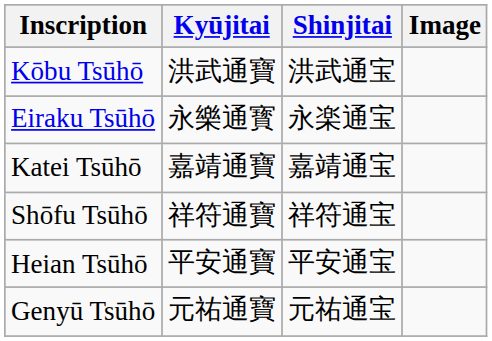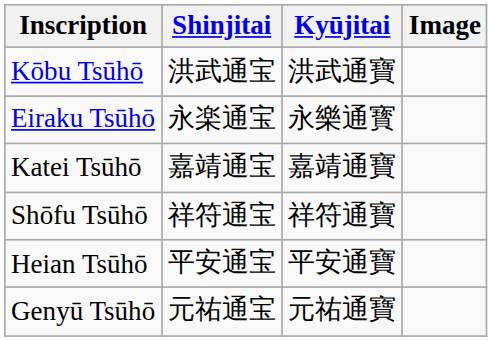 <table class="wikitable">
 <tr>
 <th>Inscription</th>
+<th><a href='#'>Shinjitai</a></th>
 <th><a href='#'>Kyūjitai</a></th>
-<th><a href='#'>Shinjitai</a></th>
 <th>Image</th>
 </tr>
 <tr>
 <td><a href='#'>Kōbu Tsūhō</a></td>
+<td>洪武通宝</td>
 <td>洪武通寶</td>
-<td>洪武通宝</td>
 <td></td>
 </tr>
 <tr>
 <td><a href='#'>Eiraku Tsūhō</a></td>
+<td>永楽通宝</td>
 <td>永樂通寳</td>
-<td>永楽通宝</td>
 <td></td>
 </tr>
 <tr>
 <td>Katei Tsūhō</td>
+<td>嘉靖通宝</td>
 <td>嘉靖通寶</td>
-<td>嘉靖通宝</td>
 <td></td>
 </tr>
 <tr>
 <td>Shōfu Tsūhō</td>
+<td>祥符通宝</td>
 <td>祥符通寶</td>
-<td>祥符通宝</td>
 <td></td>
 </tr>
 <tr>
 <td>Heian Tsūhō</td>
+<td>平安通宝</td>
 <td>平安通寶</td>
-<td>平安通宝</td>
 <td></td>
 </tr>
 <tr>
 <td>Genyū Tsūhō</td>
+<td>元祐通宝</td>
 <td>元祐通寶</td>
-<td>元祐通宝</td>
 <td></td>
 </tr>
 </table>
